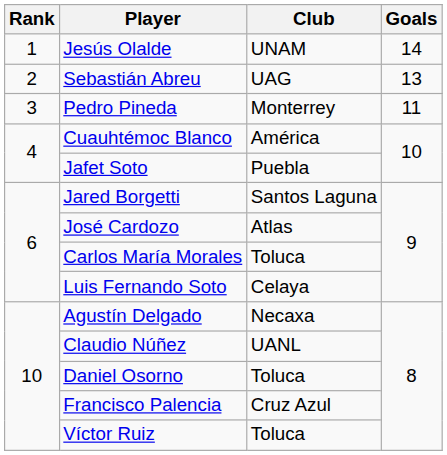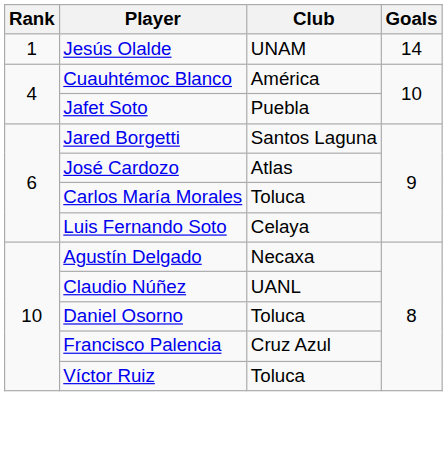 <table class="wikitable">
 <tr>
 <th>Rank</th>
 <th>Player</th>
 <th>Club</th>
 <th>Goals</th>
 </tr>
 <tr>
 <td align=center rowspan=1>1</td>
 <td> <a href='#'>Jesús Olalde</a></td>
 <td>UNAM</td>
 <td align=center rowspan=1>14</td>
-</tr>
-<tr>
-<td align=center rowspan=1>2</td>
-<td> <a href='#'>Sebastián Abreu</a></td>
-<td>UAG</td>
-<td align=center rowspan=1>13</td>
-</tr>
-<tr>
-<td align=center rowspan=1>3</td>
-<td> <a href='#'>Pedro Pineda</a></td>
-<td>Monterrey</td>
-<td align=center rowspan=1>11</td>
 </tr>
 <tr>
 <td align=center rowspan=2>4</td>
 <td> <a href='#'>Cuauhtémoc Blanco</a></td>
 <td>América</td>
 <td align=center rowspan=2>10</td>
 </tr>
 <tr>
 <td> <a href='#'>Jafet Soto</a></td>
 <td>Puebla</td>
 </tr>
 <tr>
 <td align=center rowspan=4>6</td>
 <td> <a href='#'>Jared Borgetti</a></td>
 <td>Santos Laguna</td>
 <td align=center rowspan=4>9</td>
 </tr>
 <tr>
 <td> <a href='#'>José Cardozo</a></td>
 <td>Atlas</td>
 </tr>
 <tr>
 <td> <a href='#'>Carlos María Morales</a></td>
 <td>Toluca</td>
 </tr>
 <tr>
 <td> <a href='#'>Luis Fernando Soto</a></td>
 <td>Celaya</td>
 </tr>
 <tr>
 <td align=center rowspan=5>10</td>
 <td> <a href='#'>Agustín Delgado</a></td>
 <td>Necaxa</td>
 <td align=center rowspan=5>8</td>
 </tr>
 <tr>
 <td> <a href='#'>Claudio Núñez</a></td>
 <td>UANL</td>
 </tr>
 <tr>
 <td> <a href='#'>Daniel Osorno</a></td>
 <td>Toluca</td>
 </tr>
 <tr>
 <td> <a href='#'>Francisco Palencia</a></td>
 <td>Cruz Azul</td>
 </tr>
 <tr>
 <td> <a href='#'>Víctor Ruiz</a></td>
 <td>Toluca</td>
 </tr>
 </table>
